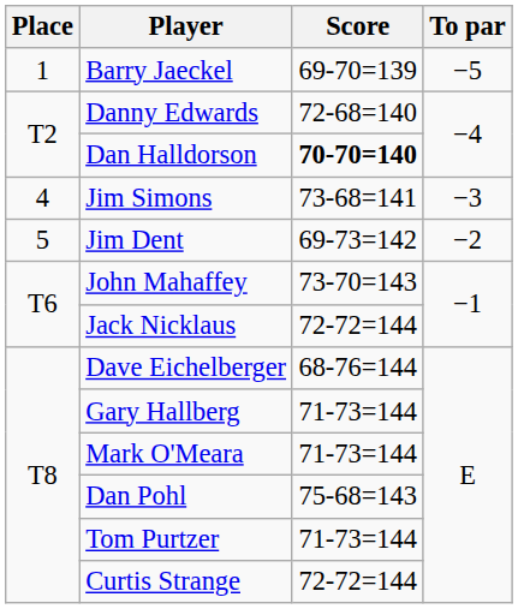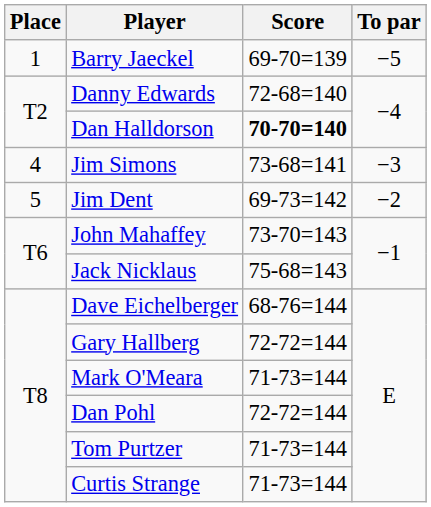 <table class="wikitable">
 <tr>
 <th>Place</th>
 <th>Player</th>
 <th>Score</th>
 <th>To par</th>
 </tr>
 <tr>
 <td align=center>1</td>
 <td> <a href='#'>Barry Jaeckel</a></td>
 <td align=center>69-70=139</td>
 <td align=center>−5</td>
 </tr>
 <tr>
 <td align=center rowspan=2>T2</td>
 <td> <a href='#'>Danny Edwards</a></td>
 <td align=center>72-68=140</td>
 <td align=center rowspan=2>−4</td>
 </tr>
 <tr>
 <td> <a href='#'>Dan Halldorson</a></td>
 <td align=center><strong>70-70=140</strong></td>
 </tr>
 <tr>
 <td align=center>4</td>
 <td> <a href='#'>Jim Simons</a></td>
 <td align=center>73-68=141</td>
 <td align=center>−3</td>
 </tr>
 <tr>
 <td align=center>5</td>
 <td> <a href='#'>Jim Dent</a></td>
 <td align=center>69-73=142</td>
 <td align=center>−2</td>
 </tr>
 <tr>
 <td align=center rowspan=2>T6</td>
 <td> <a href='#'>John Mahaffey</a></td>
 <td align=center>73-70=143</td>
 <td align=center rowspan=2>−1</td>
 </tr>
 <tr>
 <td> <a href='#'>Jack Nicklaus</a></td>
-<td align=center>72-72=144</td>
+<td align=center>75-68=143</td>
 </tr>
 <tr>
 <td align=center rowspan=6>T8</td>
 <td> <a href='#'>Dave Eichelberger</a></td>
 <td align=center>68-76=144</td>
 <td align=center rowspan=6>E</td>
 </tr>
 <tr>
 <td> <a href='#'>Gary Hallberg</a></td>
-<td align=center>71-73=144</td>
+<td align=center>72-72=144</td>
 </tr>
 <tr>
 <td> <a href='#'>Mark O'Meara</a></td>
 <td align=center>71-73=144</td>
 </tr>
 <tr>
 <td> <a href='#'>Dan Pohl</a></td>
-<td align=center>75-68=143</td>
+<td align=center>72-72=144</td>
 </tr>
 <tr>
 <td> <a href='#'>Tom Purtzer</a></td>
 <td align=center>71-73=144</td>
 </tr>
 <tr>
 <td> <a href='#'>Curtis Strange</a></td>
-<td align=center>72-72=144</td>
+<td align=center>71-73=144</td>
 </tr>
 </table>
